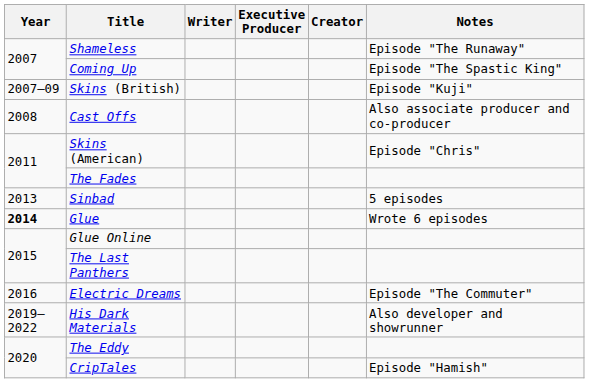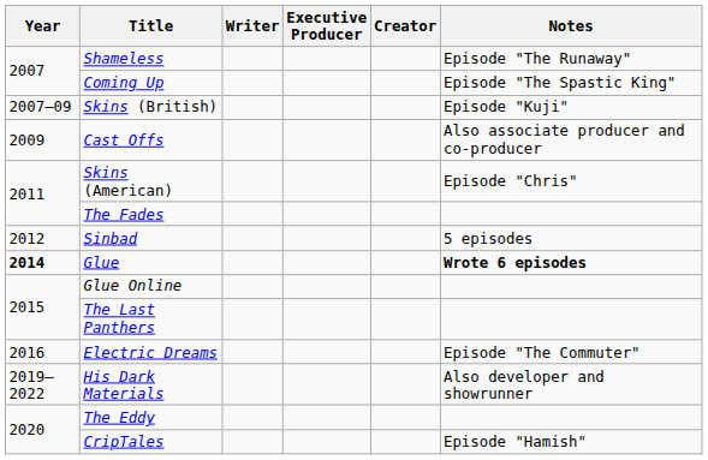 <table class="wikitable">
 <tr>
 <th>Year</th>
 <th>Title</th>
 <th>Writer</th>
 <th>Executive<br>Producer</th>
 <th>Creator</th>
 <th>Notes</th>
 </tr>
 <tr>
 <td rowspan="2">2007</td>
 <td><em><a href='#'>Shameless</a></em></td>
 <td></td>
 <td></td>
 <td></td>
 <td>Episode "The Runaway"</td>
 </tr>
 <tr>
 <td><em><a href='#'>Coming Up</a></em></td>
 <td></td>
 <td></td>
 <td></td>
 <td>Episode "The Spastic King"</td>
 </tr>
 <tr>
 <td>2007–09</td>
 <td><em><a href='#'>Skins</a></em> (British)</td>
 <td></td>
 <td></td>
 <td></td>
 <td>Episode "Kuji"</td>
 </tr>
 <tr>
-<td>2008</td>
+<td>2009</td>
 <td><em><a href='#'>Cast Offs</a></em></td>
 <td></td>
 <td></td>
 <td></td>
 <td>Also associate producer and co-producer</td>
 </tr>
 <tr>
 <td rowspan="2">2011</td>
 <td><em><a href='#'>Skins</a></em> (American)</td>
 <td></td>
 <td></td>
 <td></td>
 <td>Episode "Chris"</td>
 </tr>
 <tr>
 <td><em><a href='#'>The Fades</a></em></td>
 <td></td>
 <td></td>
 <td></td>
 <td></td>
 </tr>
 <tr>
-<td>2013</td>
+<td>2012</td>
 <td><em><a href='#'>Sinbad</a></em></td>
 <td></td>
 <td></td>
 <td></td>
 <td>5 episodes</td>
 </tr>
 <tr>
 <td><strong>2014</strong></td>
 <td><em><a href='#'>Glue</a></em></td>
 <td></td>
 <td></td>
 <td></td>
-<td>Wrote 6 episodes</td>
+<td><strong>Wrote 6 episodes</strong></td>
 </tr>
 <tr>
 <td rowspan="2">2015</td>
 <td><em>Glue Online</em></td>
 <td></td>
 <td></td>
 <td></td>
 <td></td>
 </tr>
 <tr>
 <td><em><a href='#'>The Last Panthers</a></em></td>
 <td></td>
 <td></td>
 <td></td>
 <td></td>
 </tr>
 <tr>
 <td>2016</td>
 <td><em><a href='#'>Electric Dreams</a></em></td>
 <td></td>
 <td></td>
 <td></td>
 <td>Episode "The Commuter"</td>
 </tr>
 <tr>
 <td>2019–2022</td>
 <td><em><a href='#'>His Dark Materials</a></em></td>
 <td></td>
 <td></td>
 <td></td>
 <td>Also developer and showrunner</td>
 </tr>
 <tr>
 <td rowspan="2">2020</td>
 <td><em><a href='#'>The Eddy</a></em></td>
 <td></td>
 <td></td>
 <td></td>
 <td></td>
 </tr>
 <tr>
 <td><em><a href='#'>CripTales</a></em></td>
 <td></td>
 <td></td>
 <td></td>
 <td>Episode "Hamish"</td>
 </tr>
 </table>
